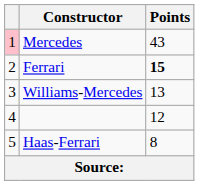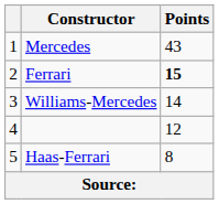 <table class="wikitable" style="font-size: 85%;">
 <tr>
 <th></th>
 <th>Constructor</th>
 <th>Points</th>
 </tr>
 <tr>
-<td align="center" style="background: pink;">1</td>
+<td align="center">1</td>
 <td> <a href='#'>Mercedes</a></td>
 <td align="left">43</td>
 </tr>
 <tr>
 <td align="center">2</td>
 <td> <a href='#'>Ferrari</a></td>
 <td align="left"><strong>15</strong></td>
 </tr>
 <tr>
 <td align="center">3</td>
 <td> <a href='#'>Williams</a>-<a href='#'>Mercedes</a></td>
-<td align="left">13</td>
+<td align="left">14</td>
 </tr>
 <tr>
 <td align="center">4</td>
 <td></td>
 <td align="left">12</td>
 </tr>
 <tr>
 <td align="center">5</td>
 <td> <a href='#'>Haas</a>-<a href='#'>Ferrari</a></td>
 <td align="left">8</td>
 </tr>
 <tr>
 <th colspan=3>Source:</th>
 </tr>
 </table>
